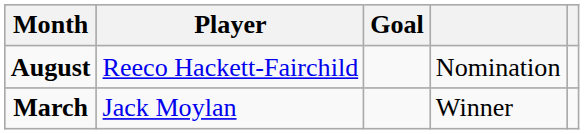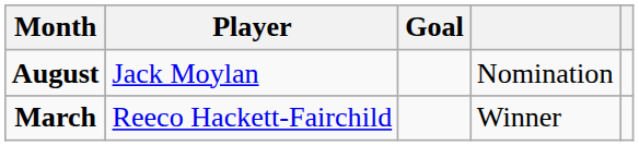 <table class="wikitable" style="text-align:left">
 <tr>
 <th>Month</th>
 <th>Player</th>
 <th>Goal</th>
 <th></th>
 <th></th>
 </tr>
 <tr>
 <td align=center><strong>August</strong></td>
-<td> <a href='#'>Reeco Hackett-Fairchild</a></td>
+<td> <a href='#'>Jack Moylan</a></td>
 <td></td>
 <td>Nomination</td>
 <td></td>
 </tr>
 <tr>
 <td align=center><strong>March</strong></td>
-<td> <a href='#'>Jack Moylan</a></td>
+<td> <a href='#'>Reeco Hackett-Fairchild</a></td>
 <td></td>
 <td>Winner</td>
 <td></td>
 </tr>
 </table>
